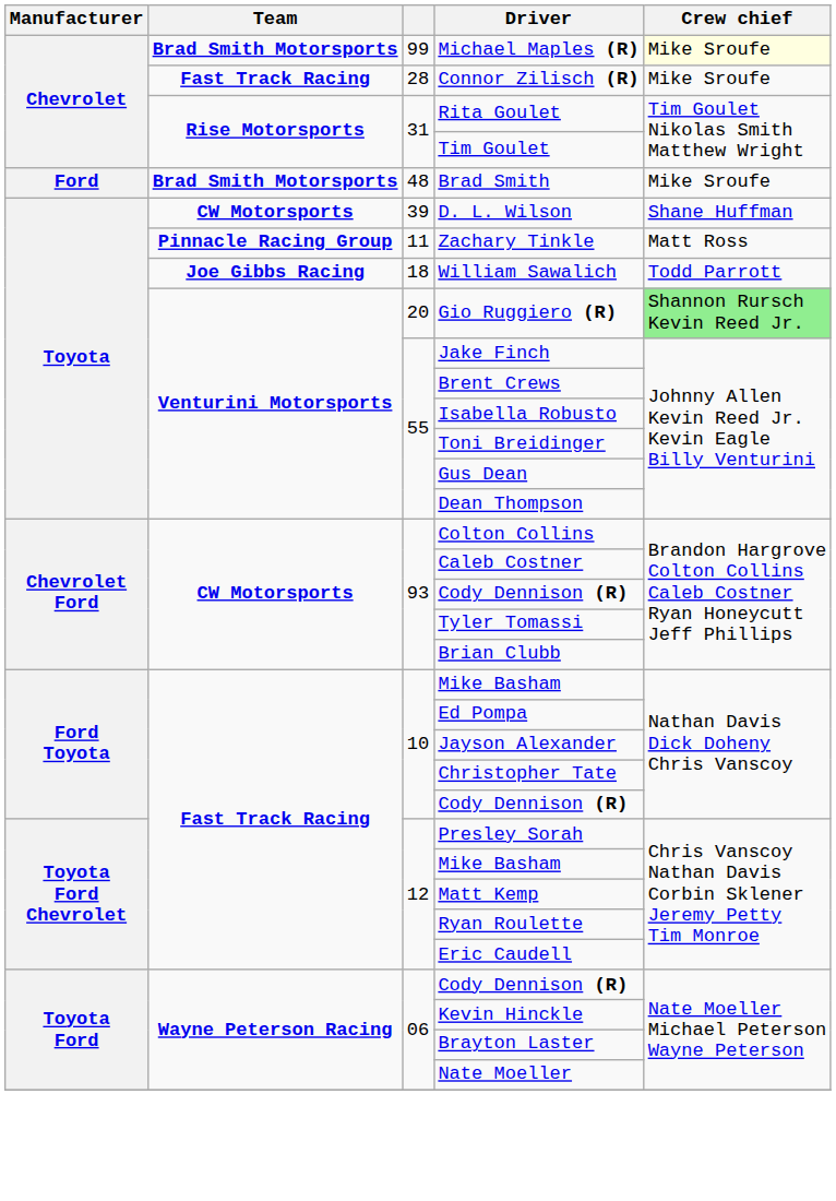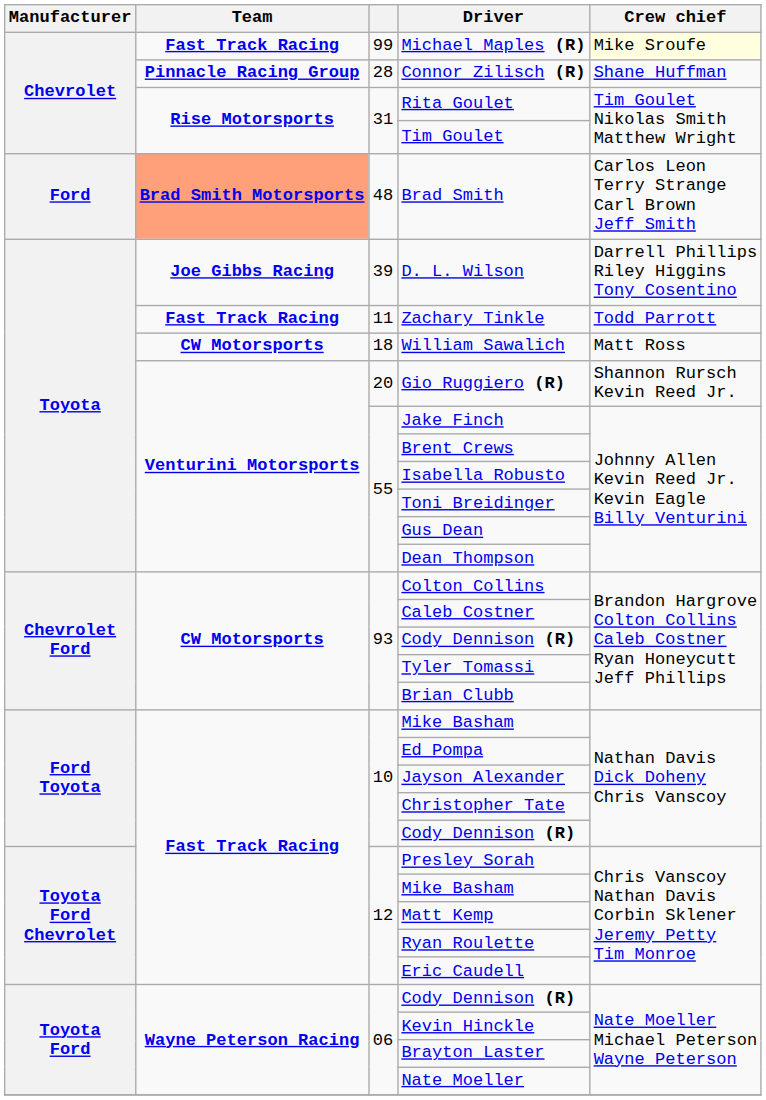 <table class="wikitable" style="font-size: 95%;">
 <tr>
 <th>Manufacturer</th>
 <th>Team</th>
 <th></th>
 <th>Driver</th>
 <th>Crew chief</th>
 </tr>
 <tr>
 <th rowspan="4"><a href='#'>Chevrolet</a></th>
-<td style="text-align:center;"><strong><a href='#'>Brad Smith Motorsports</a></strong></td>
+<td style="text-align:center;"><strong><a href='#'>Fast Track Racing</a></strong></td>
 <td>99</td>
 <td><a href='#'>Michael Maples</a> <strong>(R)</strong></td>
 <td style="background: lightyellow;">Mike Sroufe</td>
 </tr>
 <tr>
-<td style="text-align:center;"><strong><a href='#'>Fast Track Racing</a></strong></td>
+<td style="text-align:center;"><strong><a href='#'>Pinnacle Racing Group</a></strong></td>
 <td>28</td>
 <td><a href='#'>Connor Zilisch</a> <strong>(R)</strong></td>
-<td>Mike Sroufe</td>
+<td><a href='#'>Shane Huffman</a></td>
 </tr>
 <tr>
 <td rowspan=2 style="text-align:center;"><strong><a href='#'>Rise Motorsports</a></strong></td>
 <td rowspan=2>31</td>
 <td><a href='#'>Rita Goulet</a> <small></small></td>
 <td rowspan=2><a href='#'>Tim Goulet</a> <small></small> <br> Nikolas Smith <small></small> <br> Matthew Wright <small></small></td>
 </tr>
 <tr>
 <td><a href='#'>Tim Goulet</a> <small></small></td>
 </tr>
 <tr>
 <th><a href='#'>Ford</a></th>
-<td style="text-align:center;"><strong><a href='#'>Brad Smith Motorsports</a></strong></td>
+<td style="background: lightsalmon; text-align:center;"><strong><a href='#'>Brad Smith Motorsports</a></strong></td>
 <td>48</td>
 <td><a href='#'>Brad Smith</a></td>
-<td>Mike Sroufe</td>
+<td>Carlos Leon <small></small> <br> Terry Strange <small></small> <br> Carl Brown <small></small> <br> <a href='#'>Jeff Smith</a> <small></small></td>
 </tr>
 <tr>
 <th rowspan=10><a href='#'>Toyota</a></th>
-<td style="text-align:center;"><a href='#'><strong>CW Motorsports</strong></a></td>
+<td style="text-align:center;"><strong><a href='#'>Joe Gibbs Racing</a></strong></td>
 <td>39</td>
 <td><a href='#'>D. L. Wilson</a></td>
-<td><a href='#'>Shane Huffman</a></td>
+<td>Darrell Phillips <small></small> <br> Riley Higgins <small></small> <br> <a href='#'>Tony Cosentino</a> <small></small></td>
 </tr>
 <tr>
-<td style="text-align:center;"><strong><a href='#'>Pinnacle Racing Group</a></strong></td>
+<td style="text-align:center;"><strong><a href='#'>Fast Track Racing</a></strong></td>
 <td>11</td>
 <td><a href='#'>Zachary Tinkle</a></td>
-<td>Matt Ross</td>
+<td><a href='#'>Todd Parrott</a></td>
 </tr>
 <tr>
-<td style="text-align:center;"><strong><a href='#'>Joe Gibbs Racing</a></strong></td>
+<td style="text-align:center;"><a href='#'><strong>CW Motorsports</strong></a></td>
 <td>18</td>
 <td><a href='#'>William Sawalich</a></td>
-<td><a href='#'>Todd Parrott</a></td>
+<td>Matt Ross</td>
 </tr>
 <tr>
 <td style="text-align:center;" rowspan=7><strong><a href='#'>Venturini Motorsports</a></strong></td>
 <td>20</td>
 <td><a href='#'>Gio Ruggiero</a> <strong>(R)</strong></td>
-<td style="background: lightgreen;">Shannon Rursch <small></small> <br> Kevin Reed Jr. <small></small></td>
+<td>Shannon Rursch <small></small> <br> Kevin Reed Jr. <small></small></td>
 </tr>
 <tr>
 <td rowspan=6>55</td>
 <td><a href='#'>Jake Finch</a> <small></small></td>
 <td rowspan=6>Johnny Allen <small></small> <br> Kevin Reed Jr. <small></small> <br> Kevin Eagle <small></small> <br> <a href='#'>Billy Venturini</a> <small></small></td>
 </tr>
 <tr>
 <td><a href='#'>Brent Crews</a> <small></small></td>
 </tr>
 <tr>
 <td><a href='#'>Isabella Robusto</a> <small></small></td>
 </tr>
 <tr>
 <td><a href='#'>Toni Breidinger</a> <small></small></td>
 </tr>
 <tr>
 <td><a href='#'>Gus Dean</a> <small></small></td>
 </tr>
 <tr>
 <td><a href='#'>Dean Thompson</a> <small></small></td>
 </tr>
 <tr>
 <th rowspan=5><a href='#'>Chevrolet</a> <small></small> <br> <a href='#'>Ford</a> <small></small></th>
 <td rowspan=5 style="text-align:center;"><a href='#'><strong>CW Motorsports</strong></a></td>
 <td rowspan=5>93</td>
 <td><a href='#'>Colton Collins</a> <small></small></td>
 <td rowspan=5>Brandon Hargrove <small></small> <br> <a href='#'>Colton Collins</a> <small></small> <br> <a href='#'>Caleb Costner</a> <small></small> <br> Ryan Honeycutt <small></small> <br> Jeff Phillips <small></small></td>
 </tr>
 <tr>
 <td><a href='#'>Caleb Costner</a> <small></small></td>
 </tr>
 <tr>
 <td><a href='#'>Cody Dennison</a> <strong>(R)</strong> <small></small></td>
 </tr>
 <tr>
 <td><a href='#'>Tyler Tomassi</a> <small></small></td>
 </tr>
 <tr>
 <td><a href='#'>Brian Clubb</a> <small></small></td>
 </tr>
 <tr>
 <th rowspan=5><a href='#'>Ford</a> <small></small> <br> <a href='#'>Toyota</a> <small></small></th>
 <td rowspan=10 style="text-align:center;"><strong><a href='#'>Fast Track Racing</a></strong></td>
 <td rowspan=5>10</td>
 <td><a href='#'>Mike Basham</a> <small></small></td>
 <td rowspan=5>Nathan Davis <small></small> <br> <a href='#'>Dick Doheny</a> <small></small> <br> Chris Vanscoy <small></small></td>
 </tr>
 <tr>
 <td><a href='#'>Ed Pompa</a> <small></small></td>
 </tr>
 <tr>
 <td><a href='#'>Jayson Alexander</a> <small></small></td>
 </tr>
 <tr>
 <td><a href='#'>Christopher Tate</a> <small></small></td>
 </tr>
 <tr>
 <td><a href='#'>Cody Dennison</a> <strong>(R)</strong> <small></small></td>
 </tr>
 <tr>
 <th rowspan=5><a href='#'>Toyota</a> <small></small> <br> <a href='#'>Ford</a> <small></small> <br> <a href='#'>Chevrolet</a> <small></small></th>
 <td rowspan=5>12</td>
 <td><a href='#'>Presley Sorah</a> <small></small> </td>
 <td rowspan=5>Chris Vanscoy <small></small> <br> Nathan Davis <small></small> <br> Corbin Sklener <small></small> <br> <a href='#'>Jeremy Petty</a> <small></small> <br> <a href='#'>Tim Monroe</a> <small></small></td>
 </tr>
 <tr>
 <td><a href='#'>Mike Basham</a> <small></small></td>
 </tr>
 <tr>
 <td><a href='#'>Matt Kemp</a> <small></small> </td>
 </tr>
 <tr>
 <td><a href='#'>Ryan Roulette</a> <small></small></td>
 </tr>
 <tr>
 <td><a href='#'>Eric Caudell</a> <small></small></td>
 </tr>
 <tr>
 <th rowspan=4><a href='#'>Toyota</a> <small></small> <br> <a href='#'>Ford</a> <small></small></th>
 <td rowspan=4 style="text-align:center;"><strong><a href='#'>Wayne Peterson Racing</a></strong></td>
 <td rowspan=4>06</td>
 <td><a href='#'>Cody Dennison</a> <strong>(R)</strong> <small></small></td>
 <td rowspan=4><a href='#'>Nate Moeller</a> <small></small> <br> Michael Peterson <small></small> <br> <a href='#'>Wayne Peterson</a> <small></small></td>
 </tr>
 <tr>
 <td><a href='#'>Kevin Hinckle</a> <small></small></td>
 </tr>
 <tr>
 <td><a href='#'>Brayton Laster</a> <small></small></td>
 </tr>
 <tr>
 <td><a href='#'>Nate Moeller</a> <small></small></td>
 </tr>
 <tr>
 </tr>
 </table>
